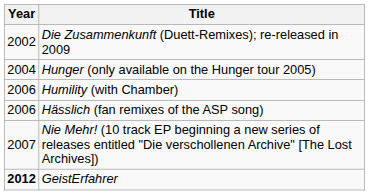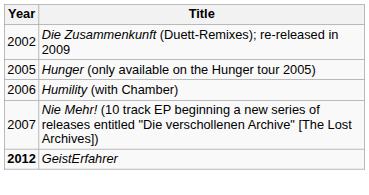 <table class="wikitable">
 <tr>
 <th>Year</th>
 <th width="400">Title</th>
 </tr>
 <tr>
 <td>2002</td>
 <td><em>Die Zusammenkunft</em> (Duett-Remixes); re-released in 2009</td>
 </tr>
 <tr>
-<td>2004</td>
+<td>2005</td>
 <td><em>Hunger</em> (only available on the Hunger tour 2005)</td>
 </tr>
 <tr>
 <td>2006</td>
 <td><em>Humility</em> (with Chamber)</td>
-</tr>
-<tr>
-<td>2006</td>
-<td><em>Hässlich</em> (fan remixes of the ASP song)</td>
 </tr>
 <tr>
 <td>2007</td>
 <td><em>Nie Mehr!</em> (10 track EP beginning a new series of releases entitled "Die verschollenen Archive" [The Lost Archives])</td>
 </tr>
 <tr>
 <td><strong>2012</strong></td>
 <td><em>GeistErfahrer</em></td>
 </tr>
 </table>
